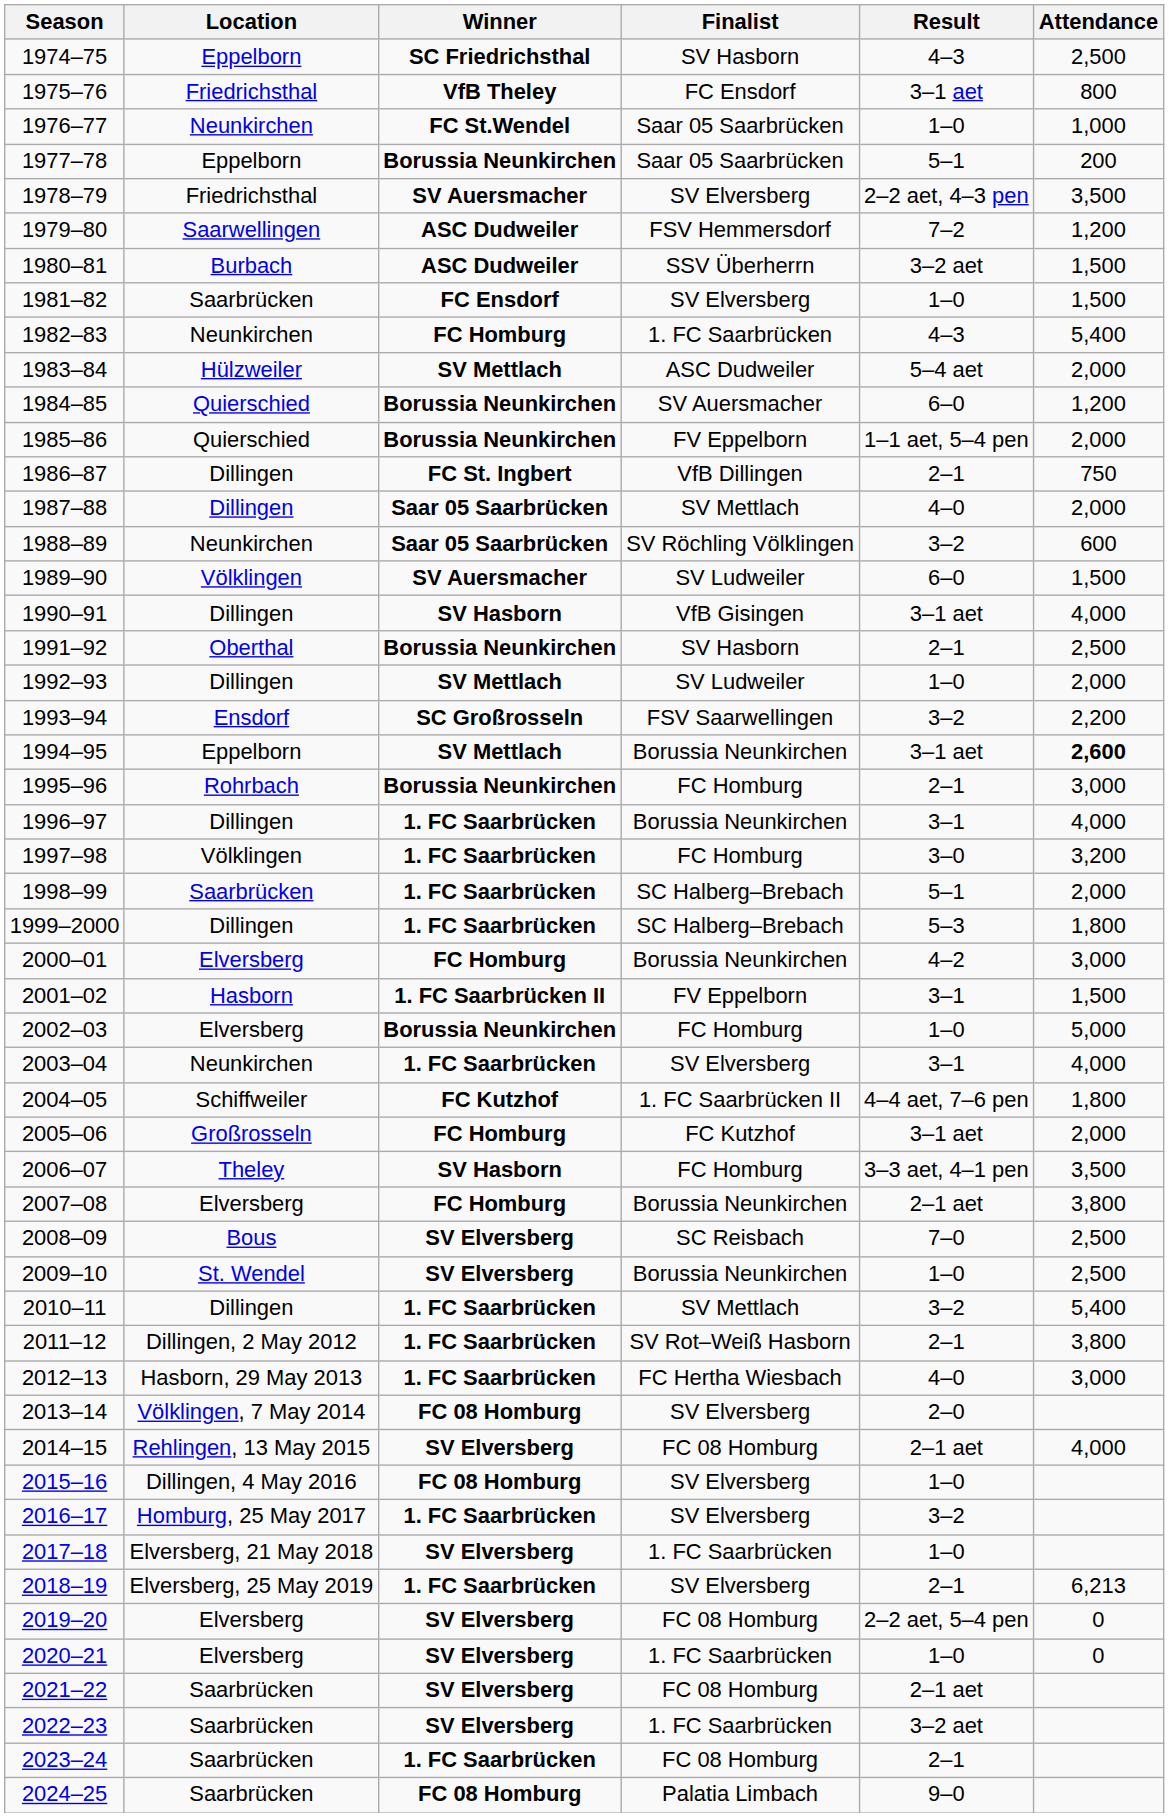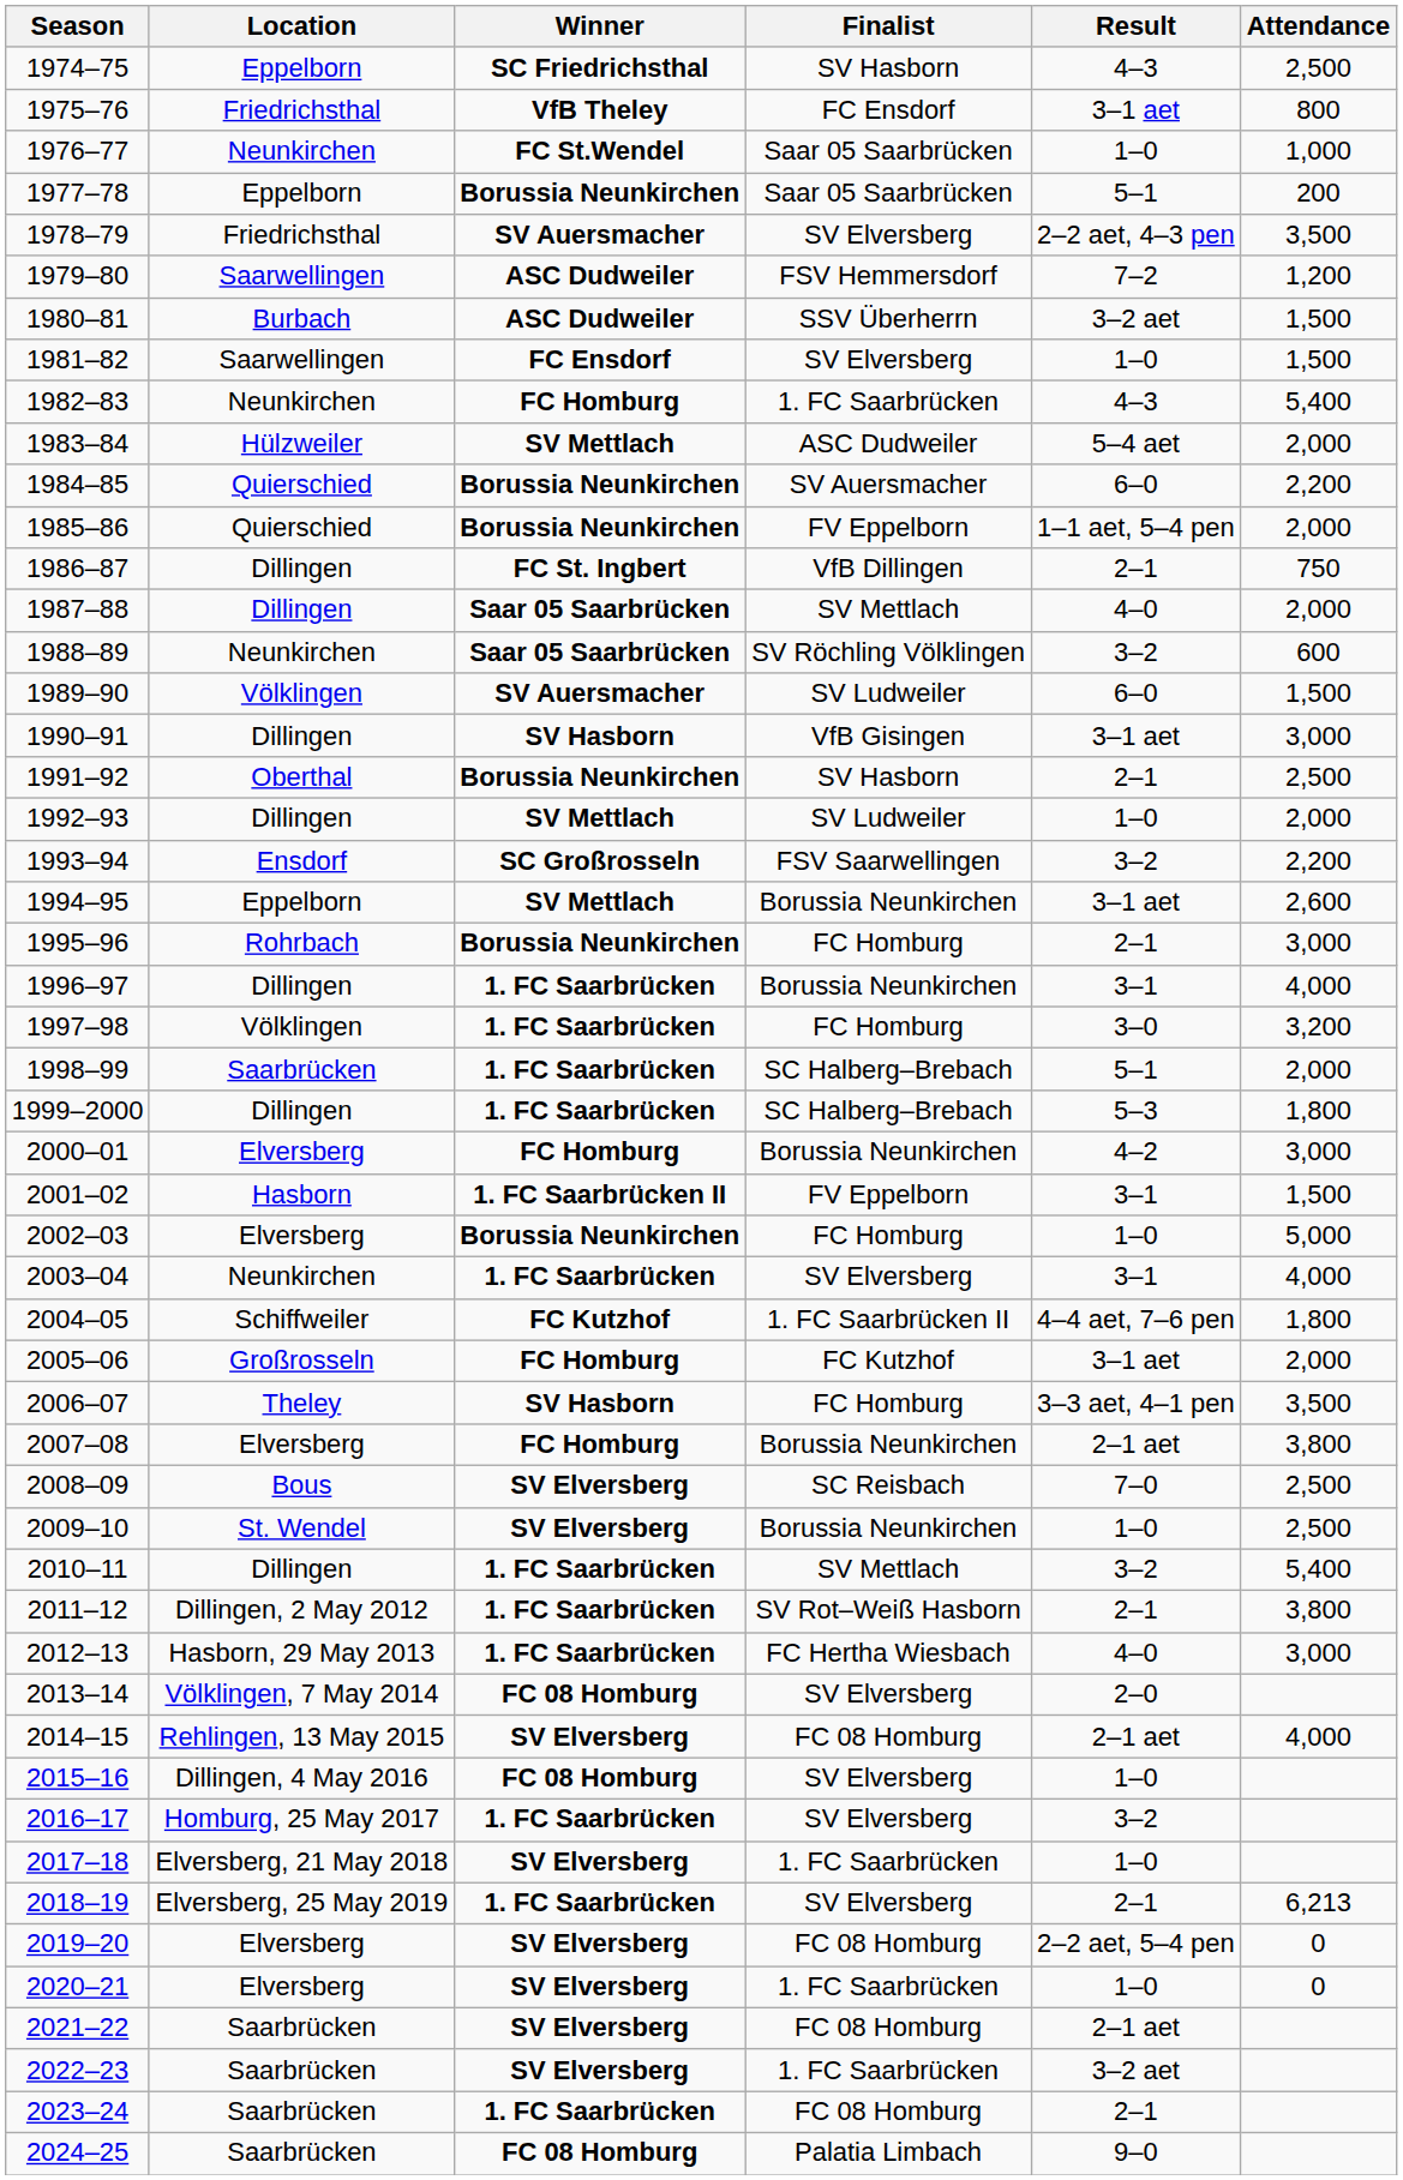 <table class="wikitable">
 <tr>
 <th>Season</th>
 <th>Location</th>
 <th>Winner</th>
 <th>Finalist</th>
 <th>Result</th>
 <th>Attendance</th>
 </tr>
 <tr align="center">
 <td>1974–75</td>
 <td><a href='#'>Eppelborn</a></td>
 <td><strong>SC Friedrichsthal</strong></td>
 <td>SV Hasborn</td>
 <td>4–3</td>
 <td>2,500</td>
 </tr>
 <tr align="center">
 <td>1975–76</td>
 <td><a href='#'>Friedrichsthal</a></td>
 <td><strong>VfB Theley</strong></td>
 <td>FC Ensdorf</td>
 <td>3–1 <a href='#'>aet</a></td>
 <td>800</td>
 </tr>
 <tr align="center">
 <td>1976–77</td>
 <td><a href='#'>Neunkirchen</a></td>
 <td><strong>FC St.Wendel</strong></td>
 <td>Saar 05 Saarbrücken</td>
 <td>1–0</td>
 <td>1,000</td>
 </tr>
 <tr align="center">
 <td>1977–78</td>
 <td>Eppelborn</td>
 <td><strong>Borussia Neunkirchen</strong></td>
 <td>Saar 05 Saarbrücken</td>
 <td>5–1</td>
 <td>200</td>
 </tr>
 <tr align="center">
 <td>1978–79</td>
 <td>Friedrichsthal</td>
 <td><strong>SV Auersmacher</strong></td>
 <td>SV Elversberg</td>
 <td>2–2 aet, 4–3 <a href='#'>pen</a></td>
 <td>3,500</td>
 </tr>
 <tr align="center">
 <td>1979–80</td>
 <td><a href='#'>Saarwellingen</a></td>
 <td><strong>ASC Dudweiler</strong></td>
 <td>FSV Hemmersdorf</td>
 <td>7–2</td>
 <td>1,200</td>
 </tr>
 <tr align="center">
 <td>1980–81</td>
 <td><a href='#'>Burbach</a></td>
 <td><strong>ASC Dudweiler</strong></td>
 <td>SSV Überherrn</td>
 <td>3–2 aet</td>
 <td>1,500</td>
 </tr>
 <tr align="center">
 <td>1981–82</td>
-<td>Saarbrücken</td>
+<td>Saarwellingen</td>
 <td><strong>FC Ensdorf</strong></td>
 <td>SV Elversberg</td>
 <td>1–0</td>
 <td>1,500</td>
 </tr>
 <tr align="center">
 <td>1982–83</td>
 <td>Neunkirchen</td>
 <td><strong>FC Homburg</strong></td>
 <td>1. FC Saarbrücken</td>
 <td>4–3</td>
 <td>5,400</td>
 </tr>
 <tr align="center">
 <td>1983–84</td>
 <td><a href='#'>Hülzweiler</a></td>
 <td><strong>SV Mettlach</strong></td>
 <td>ASC Dudweiler</td>
 <td>5–4 aet</td>
 <td>2,000</td>
 </tr>
 <tr align="center">
 <td>1984–85</td>
 <td><a href='#'>Quierschied</a></td>
 <td><strong>Borussia Neunkirchen</strong></td>
 <td>SV Auersmacher</td>
 <td>6–0</td>
-<td>1,200</td>
+<td>2,200</td>
 </tr>
 <tr align="center">
 <td>1985–86</td>
 <td>Quierschied</td>
 <td><strong>Borussia Neunkirchen</strong></td>
 <td>FV Eppelborn</td>
 <td>1–1 aet, 5–4 pen</td>
 <td>2,000</td>
 </tr>
 <tr align="center">
 <td>1986–87</td>
 <td>Dillingen</td>
 <td><strong>FC St. Ingbert</strong></td>
 <td>VfB Dillingen</td>
 <td>2–1</td>
 <td>750</td>
 </tr>
 <tr align="center">
 <td>1987–88</td>
 <td><a href='#'>Dillingen</a></td>
 <td><strong>Saar 05 Saarbrücken</strong></td>
 <td>SV Mettlach</td>
 <td>4–0</td>
 <td>2,000</td>
 </tr>
 <tr align="center">
 <td>1988–89</td>
 <td>Neunkirchen</td>
 <td><strong>Saar 05 Saarbrücken</strong></td>
 <td>SV Röchling Völklingen</td>
 <td>3–2</td>
 <td>600</td>
 </tr>
 <tr align="center">
 <td>1989–90</td>
 <td><a href='#'>Völklingen</a></td>
 <td><strong>SV Auersmacher</strong></td>
 <td>SV Ludweiler</td>
 <td>6–0</td>
 <td>1,500</td>
 </tr>
 <tr align="center">
 <td>1990–91</td>
 <td>Dillingen</td>
 <td><strong>SV Hasborn</strong></td>
 <td>VfB Gisingen</td>
 <td>3–1 aet</td>
-<td>4,000</td>
+<td>3,000</td>
 </tr>
 <tr align="center">
 <td>1991–92</td>
 <td><a href='#'>Oberthal</a></td>
 <td><strong>Borussia Neunkirchen</strong></td>
 <td>SV Hasborn</td>
 <td>2–1</td>
 <td>2,500</td>
 </tr>
 <tr align="center">
 <td>1992–93</td>
 <td>Dillingen</td>
 <td><strong>SV Mettlach</strong></td>
 <td>SV Ludweiler</td>
 <td>1–0</td>
 <td>2,000</td>
 </tr>
 <tr align="center">
 <td>1993–94</td>
 <td><a href='#'>Ensdorf</a></td>
 <td><strong>SC Großrosseln</strong></td>
 <td>FSV Saarwellingen</td>
 <td>3–2</td>
 <td>2,200</td>
 </tr>
 <tr align="center">
 <td>1994–95</td>
 <td>Eppelborn</td>
 <td><strong>SV Mettlach</strong></td>
 <td>Borussia Neunkirchen</td>
 <td>3–1 aet</td>
-<td><strong>2,600</strong></td>
+<td>2,600</td>
 </tr>
 <tr align="center">
 <td>1995–96</td>
 <td><a href='#'>Rohrbach</a></td>
 <td><strong>Borussia Neunkirchen</strong></td>
 <td>FC Homburg</td>
 <td>2–1</td>
 <td>3,000</td>
 </tr>
 <tr align="center">
 <td>1996–97</td>
 <td>Dillingen</td>
 <td><strong>1. FC Saarbrücken</strong></td>
 <td>Borussia Neunkirchen</td>
 <td>3–1</td>
 <td>4,000</td>
 </tr>
 <tr align="center">
 <td>1997–98</td>
 <td>Völklingen</td>
 <td><strong>1. FC Saarbrücken</strong></td>
 <td>FC Homburg</td>
 <td>3–0</td>
 <td>3,200</td>
 </tr>
 <tr align="center">
 <td>1998–99</td>
 <td><a href='#'>Saarbrücken</a></td>
 <td><strong>1. FC Saarbrücken</strong></td>
 <td>SC Halberg–Brebach</td>
 <td>5–1</td>
 <td>2,000</td>
 </tr>
 <tr align="center">
 <td>1999–2000</td>
 <td>Dillingen</td>
 <td><strong>1. FC Saarbrücken</strong></td>
 <td>SC Halberg–Brebach</td>
 <td>5–3</td>
 <td>1,800</td>
 </tr>
 <tr align="center">
 <td>2000–01</td>
 <td><a href='#'>Elversberg</a></td>
 <td><strong>FC Homburg</strong></td>
 <td>Borussia Neunkirchen</td>
 <td>4–2</td>
 <td>3,000</td>
 </tr>
 <tr align="center">
 <td>2001–02</td>
 <td><a href='#'>Hasborn</a></td>
 <td><strong>1. FC Saarbrücken II</strong></td>
 <td>FV Eppelborn</td>
 <td>3–1</td>
 <td>1,500</td>
 </tr>
 <tr align="center">
 <td>2002–03</td>
 <td>Elversberg</td>
 <td><strong>Borussia Neunkirchen</strong></td>
 <td>FC Homburg</td>
 <td>1–0</td>
 <td>5,000</td>
 </tr>
 <tr align="center">
 <td>2003–04</td>
 <td>Neunkirchen</td>
 <td><strong>1. FC Saarbrücken</strong></td>
 <td>SV Elversberg</td>
 <td>3–1</td>
 <td>4,000</td>
 </tr>
 <tr align="center">
 <td>2004–05</td>
 <td>Schiffweiler</td>
 <td><strong>FC Kutzhof</strong></td>
 <td>1. FC Saarbrücken II</td>
 <td>4–4 aet, 7–6 pen</td>
 <td>1,800</td>
 </tr>
 <tr align="center">
 <td>2005–06</td>
 <td><a href='#'>Großrosseln</a></td>
 <td><strong>FC Homburg</strong></td>
 <td>FC Kutzhof</td>
 <td>3–1 aet</td>
 <td>2,000</td>
 </tr>
 <tr align="center">
 <td>2006–07</td>
 <td><a href='#'>Theley</a></td>
 <td><strong>SV Hasborn</strong></td>
 <td>FC Homburg</td>
 <td>3–3 aet, 4–1 pen</td>
 <td>3,500</td>
 </tr>
 <tr align="center">
 <td>2007–08</td>
 <td>Elversberg</td>
 <td><strong>FC Homburg</strong></td>
 <td>Borussia Neunkirchen</td>
 <td>2–1 aet</td>
 <td>3,800</td>
 </tr>
 <tr align="center">
 <td>2008–09</td>
 <td><a href='#'>Bous</a></td>
 <td><strong>SV Elversberg</strong></td>
 <td>SC Reisbach</td>
 <td>7–0</td>
 <td>2,500</td>
 </tr>
 <tr align="center">
 <td>2009–10</td>
 <td><a href='#'>St. Wendel</a></td>
 <td><strong>SV Elversberg</strong></td>
 <td>Borussia Neunkirchen</td>
 <td>1–0</td>
 <td>2,500</td>
 </tr>
 <tr align="center">
 <td>2010–11</td>
 <td>Dillingen</td>
 <td><strong>1. FC Saarbrücken</strong></td>
 <td>SV Mettlach</td>
 <td>3–2</td>
 <td>5,400</td>
 </tr>
 <tr align="center">
 <td>2011–12</td>
 <td>Dillingen, 2 May 2012</td>
 <td><strong>1. FC Saarbrücken</strong></td>
 <td>SV Rot–Weiß Hasborn</td>
 <td>2–1</td>
 <td>3,800</td>
 </tr>
 <tr align="center">
 <td>2012–13</td>
 <td>Hasborn, 29 May 2013</td>
 <td><strong>1. FC Saarbrücken</strong></td>
 <td>FC Hertha Wiesbach</td>
 <td>4–0</td>
 <td>3,000</td>
 </tr>
 <tr align="center">
 <td>2013–14</td>
 <td><a href='#'>Völklingen</a>, 7 May 2014</td>
 <td><strong>FC 08 Homburg</strong></td>
 <td>SV Elversberg</td>
 <td>2–0</td>
 <td></td>
 </tr>
 <tr align="center">
 <td>2014–15</td>
 <td><a href='#'>Rehlingen</a>, 13 May 2015</td>
 <td><strong>SV Elversberg</strong></td>
 <td>FC 08 Homburg</td>
 <td>2–1 aet</td>
 <td>4,000</td>
 </tr>
 <tr align="center">
 <td><a href='#'>2015–16</a></td>
 <td>Dillingen, 4 May 2016</td>
 <td><strong>FC 08 Homburg</strong></td>
 <td>SV Elversberg</td>
 <td>1–0</td>
 <td></td>
 </tr>
 <tr align="center">
 <td><a href='#'>2016–17</a></td>
 <td><a href='#'>Homburg</a>, 25 May 2017</td>
 <td><strong>1. FC Saarbrücken</strong></td>
 <td>SV Elversberg</td>
 <td>3–2</td>
 <td></td>
 </tr>
 <tr align="center">
 <td><a href='#'>2017–18</a></td>
 <td>Elversberg, 21 May 2018</td>
 <td><strong>SV Elversberg</strong></td>
 <td>1. FC Saarbrücken</td>
 <td>1–0</td>
 <td></td>
 </tr>
 <tr align="center">
 <td><a href='#'>2018–19</a></td>
 <td>Elversberg, 25 May 2019</td>
 <td><strong>1. FC Saarbrücken</strong></td>
 <td>SV Elversberg</td>
 <td>2–1</td>
 <td>6,213</td>
 </tr>
 <tr align="center">
 <td><a href='#'>2019–20</a></td>
 <td>Elversberg</td>
 <td><strong>SV Elversberg</strong></td>
 <td>FC 08 Homburg</td>
 <td>2–2 aet, 5–4 pen</td>
 <td>0</td>
 </tr>
 <tr align="center">
 <td><a href='#'>2020–21</a></td>
 <td>Elversberg</td>
 <td><strong>SV Elversberg</strong></td>
 <td>1. FC Saarbrücken</td>
 <td>1–0</td>
 <td>0</td>
 </tr>
 <tr align="center">
 <td><a href='#'>2021–22</a></td>
 <td>Saarbrücken</td>
 <td><strong>SV Elversberg</strong></td>
 <td>FC 08 Homburg</td>
 <td>2–1 aet</td>
 <td></td>
 </tr>
 <tr align="center">
 <td><a href='#'>2022–23</a></td>
 <td>Saarbrücken</td>
 <td><strong>SV Elversberg</strong></td>
 <td>1. FC Saarbrücken</td>
 <td>3–2 aet</td>
 <td></td>
 </tr>
 <tr align="center">
 <td><a href='#'>2023–24</a></td>
 <td>Saarbrücken</td>
 <td><strong>1. FC Saarbrücken</strong></td>
 <td>FC 08 Homburg</td>
 <td>2–1</td>
 <td></td>
 </tr>
 <tr align="center">
 <td><a href='#'>2024–25</a></td>
 <td>Saarbrücken</td>
 <td><strong>FC 08 Homburg</strong></td>
 <td>Palatia Limbach</td>
 <td>9–0</td>
 <td></td>
 </tr>
 </table>
